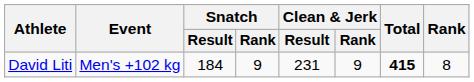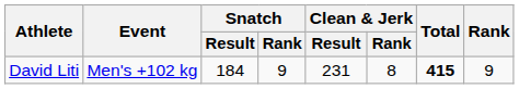 <table class="wikitable" style="font-size:90%">
 <tr>
 <th rowspan="2">Athlete</th>
 <th rowspan="2">Event</th>
 <th colspan="2">Snatch</th>
 <th colspan="2">Clean & Jerk</th>
 <th rowspan="2">Total</th>
 <th rowspan="2">Rank</th>
 </tr>
 <tr style="font-size:95%">
 <th>Result</th>
 <th>Rank</th>
 <th>Result</th>
 <th>Rank</th>
 </tr>
 <tr align=center>
 <td align=left><a href='#'>David Liti</a></td>
 <td align=left><a href='#'>Men's +102 kg</a></td>
 <td>184</td>
 <td>9</td>
 <td>231</td>
+<td>8</td>
+<td><strong>415</strong></td>
 <td>9</td>
-<td><strong>415</strong></td>
-<td>8</td>
 </tr>
 </table>
